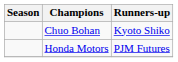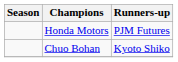 <table class="wikitable">
 <tr>
 <th>Season</th>
 <th>Champions</th>
 <th>Runners-up</th>
 </tr>
 <tr>
 <td></td>
+<td><a href='#'>Honda Motors</a></td>
+<td><a href='#'>PJM Futures</a></td>
+</tr>
+<tr>
+<td></td>
 <td><a href='#'>Chuo Bohan</a></td>
 <td><a href='#'>Kyoto Shiko</a></td>
 </tr>
 <tr>
-<td></td>
-<td><a href='#'>Honda Motors</a></td>
-<td><a href='#'>PJM Futures</a></td>
-</tr>
-<tr>
 </tr>
 </table>
